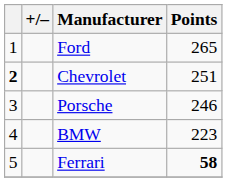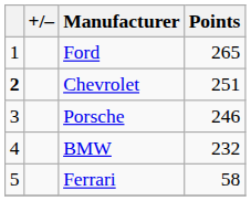 <table class="wikitable" style="font-size: 95%;">
 <tr>
 <th scope="col"></th>
 <th scope="col">+/–</th>
 <th scope="col">Manufacturer</th>
 <th scope="col">Points</th>
 </tr>
 <tr>
 <td align=center>1</td>
 <td align="left"></td>
 <td> <a href='#'>Ford</a></td>
 <td align=right>265</td>
 </tr>
 <tr>
 <td align=center><strong>2</strong></td>
 <td align="left"></td>
 <td> <a href='#'>Chevrolet</a></td>
 <td align=right>251</td>
 </tr>
 <tr>
 <td align=center>3</td>
 <td align="left"></td>
 <td> <a href='#'>Porsche</a></td>
 <td align=right>246</td>
 </tr>
 <tr>
 <td align=center>4</td>
 <td align="left"></td>
 <td> <a href='#'>BMW</a></td>
-<td align=right>223</td>
+<td align=right>232</td>
 </tr>
 <tr>
 <td align=center>5</td>
 <td align="left"></td>
 <td> <a href='#'>Ferrari</a></td>
-<td align=right><strong>58</strong></td>
+<td align=right>58</td>
 </tr>
 <tr>
 </tr>
 </table>
